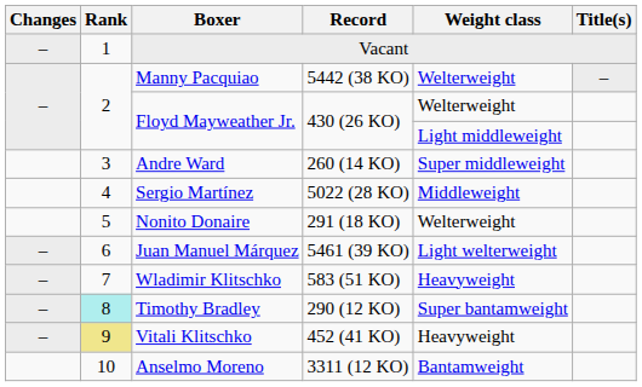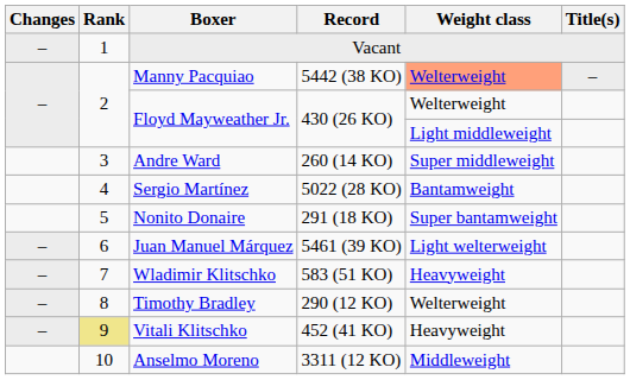 <table class="wikitable ">
 <tr>
 <th>Changes</th>
 <th>Rank</th>
 <th>Boxer</th>
 <th>Record</th>
 <th>Weight class</th>
 <th>Title(s)</th>
 </tr>
 <tr>
 <td align=center bgcolor=#ECECEC>–</td>
 <td align=center>1</td>
 <td align=center bgcolor=#ECECEC colspan=4>Vacant</td>
 </tr>
 <tr>
 <td rowspan=3 align=center bgcolor=#ECECEC>–</td>
 <td rowspan=3 align=center>2</td>
 <td><a href='#'>Manny Pacquiao</a></td>
 <td>5442 (38 KO)</td>
-<td><a href='#'>Welterweight</a></td>
+<td style="background: lightsalmon;"><a href='#'>Welterweight</a></td>
 <td align=center bgcolor=#ECECEC data-sort-value="Z">–</td>
 </tr>
 <tr>
 <td rowspan=2><a href='#'>Floyd Mayweather Jr.</a></td>
 <td rowspan=2>430 (26 KO)</td>
 <td>Welterweight</td>
 <td></td>
 </tr>
 <tr>
 <td><a href='#'>Light middleweight</a></td>
 <td></td>
 </tr>
 <tr>
 <td align=center></td>
 <td align=center>3</td>
 <td><a href='#'>Andre Ward</a></td>
 <td>260 (14 KO)</td>
 <td><a href='#'>Super middleweight</a></td>
 <td></td>
 </tr>
 <tr>
 <td align=center></td>
 <td align=center>4</td>
 <td><a href='#'>Sergio Martínez</a></td>
 <td>5022 (28 KO)</td>
-<td><a href='#'>Middleweight</a></td>
+<td><a href='#'>Bantamweight</a></td>
 <td></td>
 </tr>
 <tr>
 <td align=center></td>
 <td align=center>5</td>
 <td><a href='#'>Nonito Donaire</a></td>
 <td>291 (18 KO)</td>
-<td>Welterweight</td>
+<td><a href='#'>Super bantamweight</a></td>
 <td></td>
 </tr>
 <tr>
 <td align=center bgcolor=#ECECEC>–</td>
 <td align=center>6</td>
 <td><a href='#'>Juan Manuel Márquez</a></td>
 <td>5461 (39 KO)</td>
 <td><a href='#'>Light welterweight</a></td>
 <td></td>
 </tr>
 <tr>
 <td align=center bgcolor=#ECECEC>–</td>
 <td align=center>7</td>
 <td><a href='#'>Wladimir Klitschko</a></td>
 <td>583 (51 KO)</td>
 <td><a href='#'>Heavyweight</a></td>
 <td></td>
 </tr>
 <tr>
 <td align=center bgcolor=#ECECEC>–</td>
-<td align=center style="background: paleturquoise;">8</td>
+<td align=center>8</td>
 <td><a href='#'>Timothy Bradley</a></td>
 <td>290 (12 KO)</td>
-<td><a href='#'>Super bantamweight</a></td>
+<td>Welterweight</td>
 <td></td>
 </tr>
 <tr>
 <td align=center bgcolor=#ECECEC>–</td>
 <td align=center style="background: khaki;">9</td>
 <td><a href='#'>Vitali Klitschko</a></td>
 <td>452 (41 KO)</td>
 <td>Heavyweight</td>
 <td></td>
 </tr>
 <tr>
 <td align=center></td>
 <td align=center>10</td>
 <td><a href='#'>Anselmo Moreno</a></td>
 <td>3311 (12 KO)</td>
-<td><a href='#'>Bantamweight</a></td>
+<td><a href='#'>Middleweight</a></td>
 <td></td>
 </tr>
 </table>
